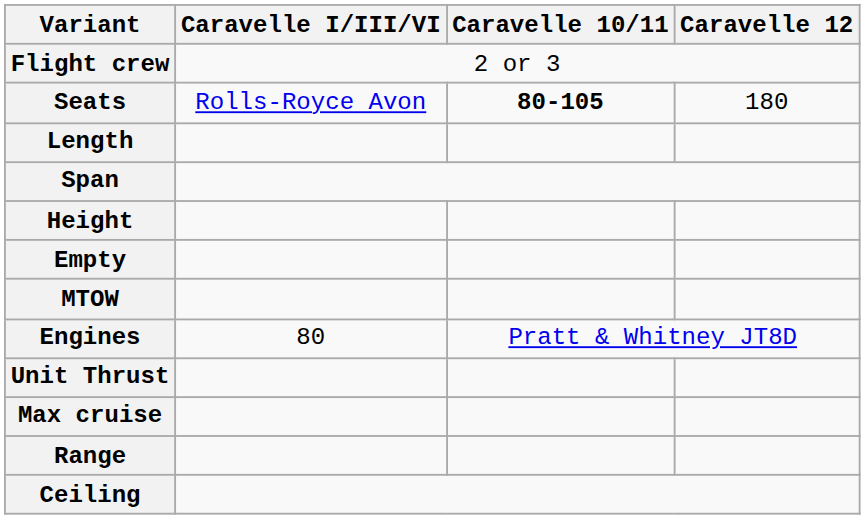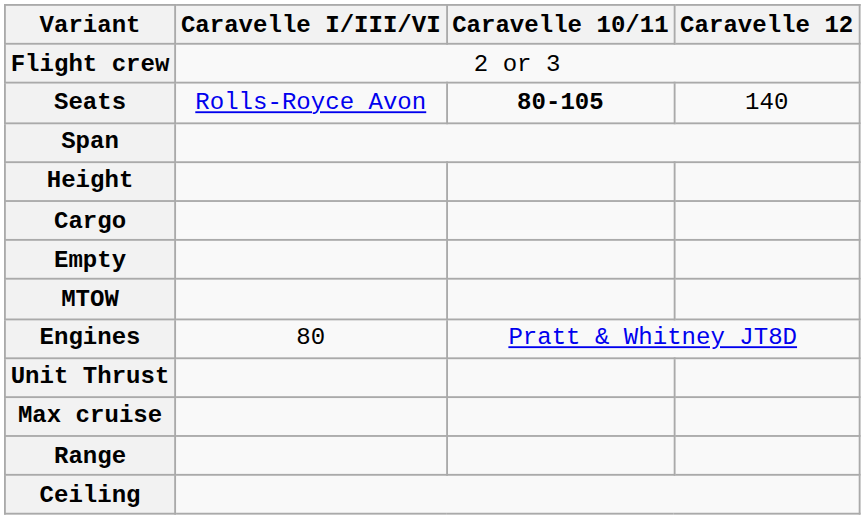 <table class="wikitable" style="text-align:center">
 <tr>
 <th>Variant</th>
 <th>Caravelle I/III/VI</th>
 <th>Caravelle 10/11</th>
 <th>Caravelle 12</th>
 </tr>
 <tr>
 <th>Flight crew</th>
 <td colspan=3>2 or 3</td>
 </tr>
 <tr>
 <th>Seats</th>
 <td><a href='#'>Rolls-Royce Avon</a></td>
 <td><strong>80-105</strong></td>
-<td>180</td>
-</tr>
-<tr>
-<th>Length</th>
-<td></td>
-<td></td>
-<td></td>
+<td>140</td>
 </tr>
 <tr>
 <th>Span</th>
 <td colspan=3></td>
 </tr>
 <tr>
 <th>Height</th>
+<td></td>
+<td></td>
+<td></td>
+</tr>
+<tr>
+<th>Cargo</th>
 <td></td>
 <td></td>
 <td></td>
 </tr>
 <tr>
 <th>Empty</th>
 <td></td>
 <td></td>
 <td></td>
 </tr>
 <tr>
 <th>MTOW</th>
 <td></td>
 <td></td>
 <td></td>
 </tr>
 <tr>
 <th>Engines</th>
 <td>80</td>
 <td colspan=2><a href='#'>Pratt & Whitney JT8D</a></td>
 </tr>
 <tr>
 <th>Unit Thrust</th>
 <td></td>
 <td></td>
 <td></td>
 </tr>
 <tr>
 <th>Max cruise</th>
 <td></td>
 <td></td>
 <td></td>
 </tr>
 <tr>
 <th>Range</th>
 <td></td>
 <td></td>
 <td></td>
 </tr>
 <tr>
 <th>Ceiling</th>
 <td colspan=3></td>
 </tr>
 </table>
